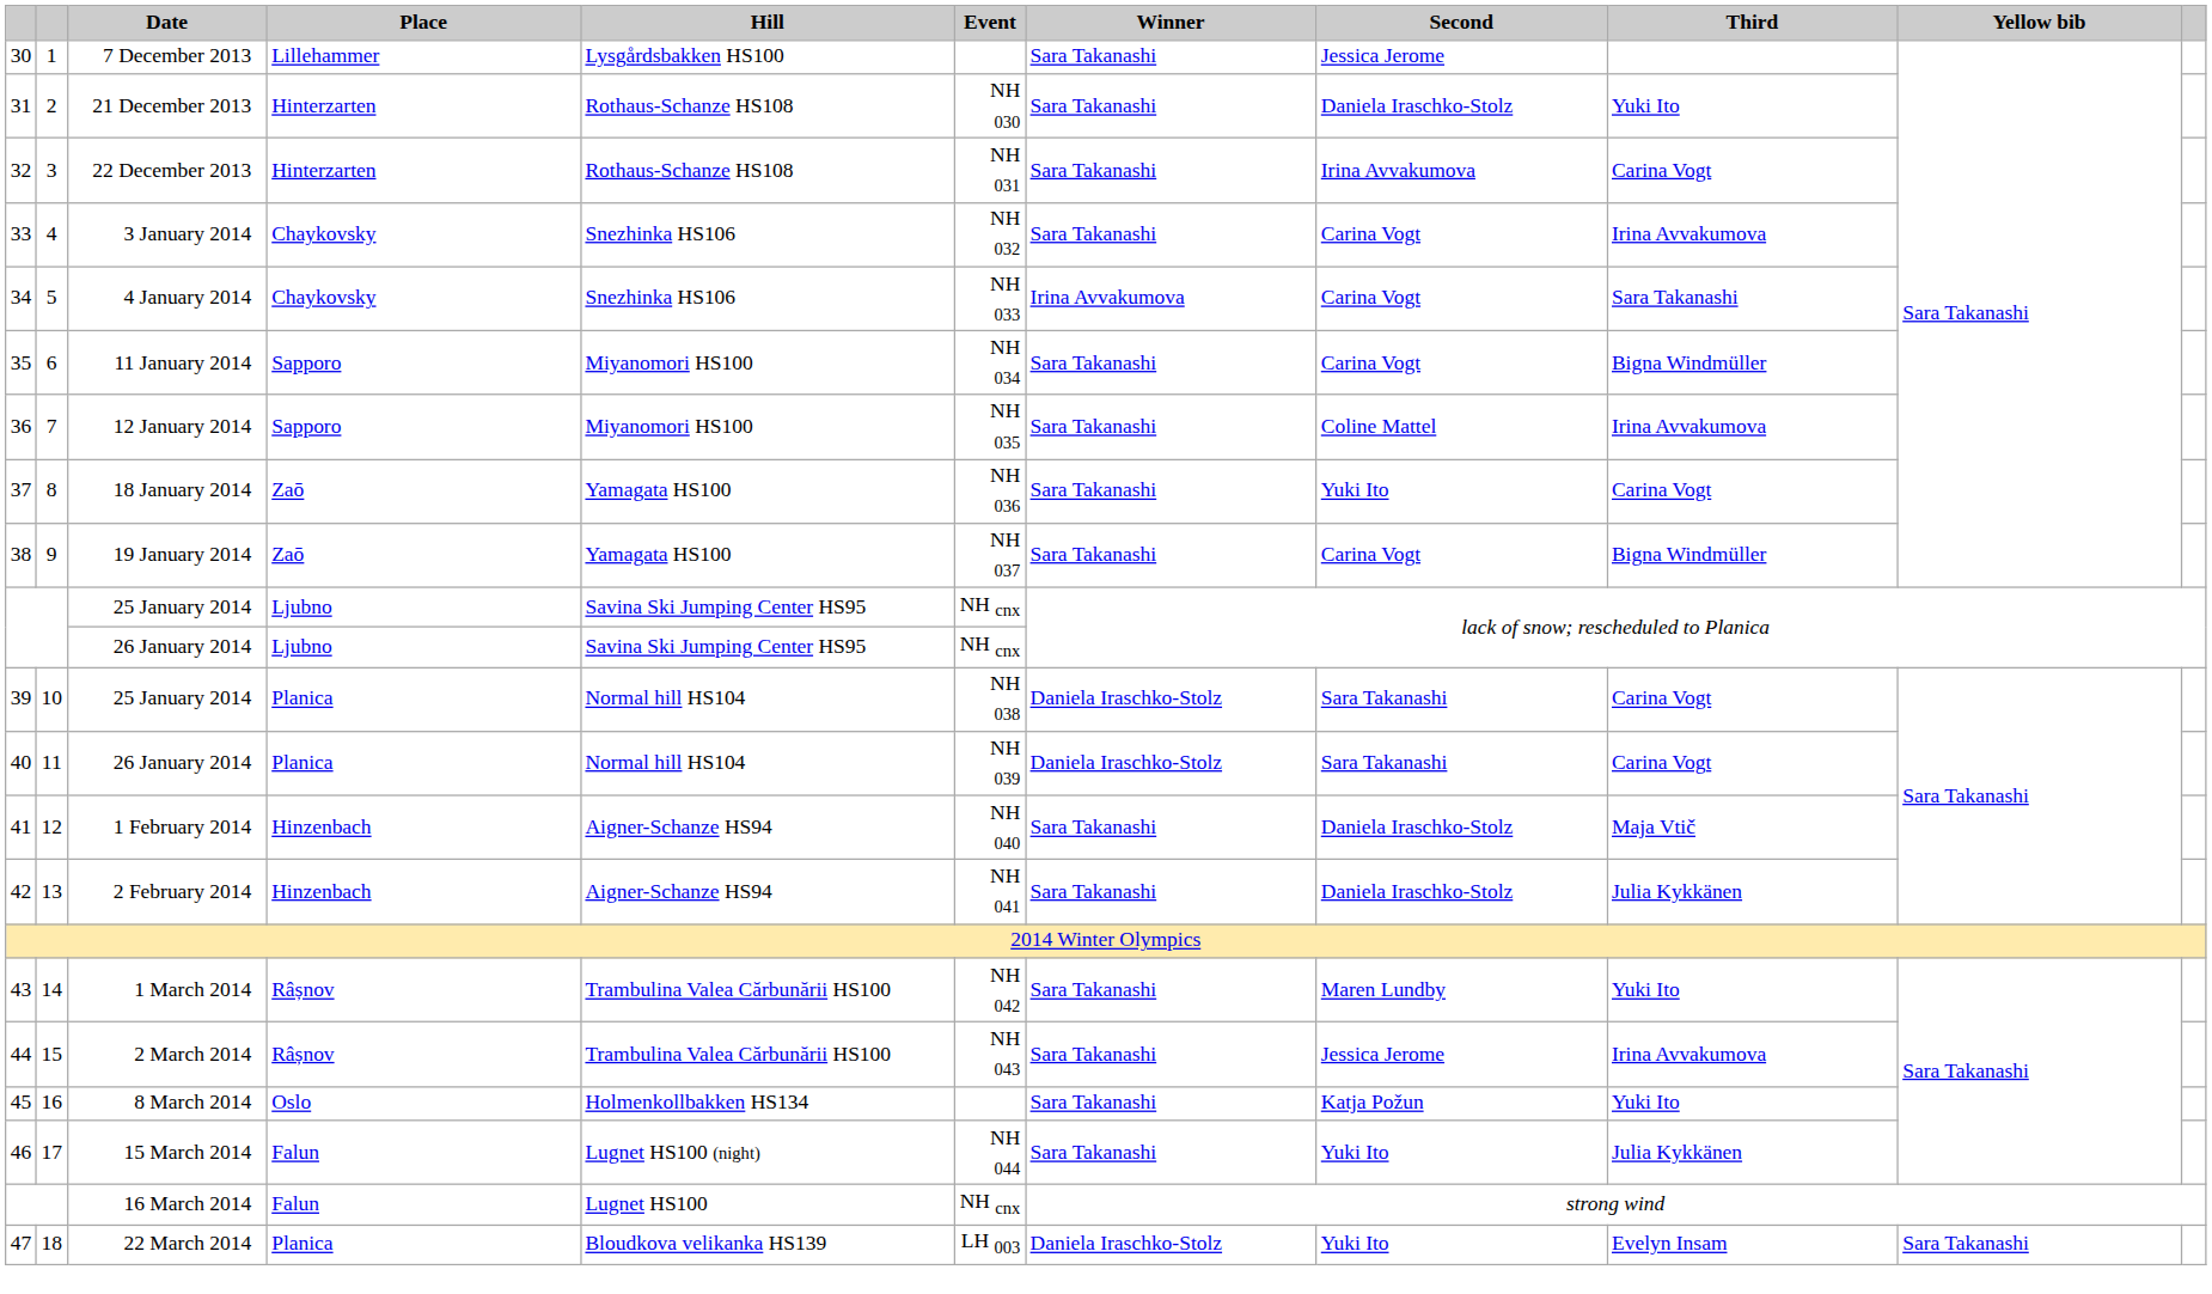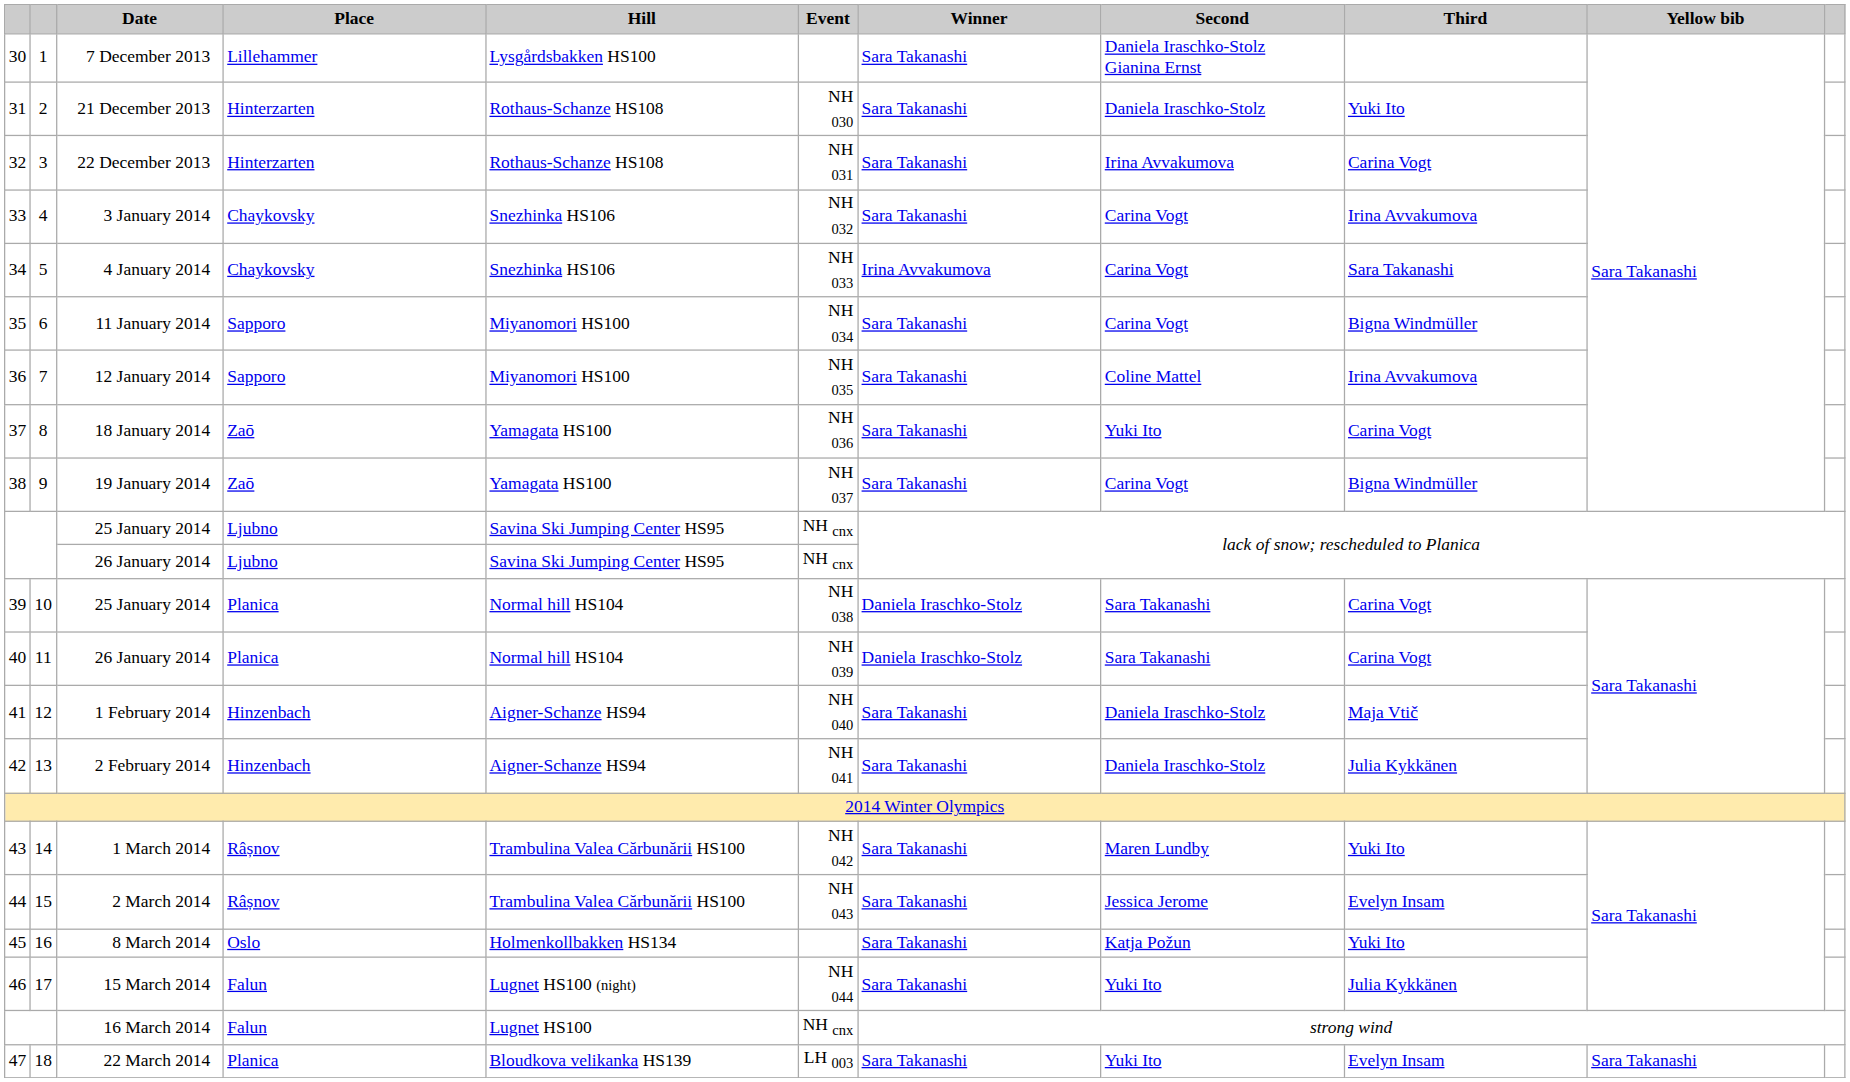 <table class="wikitable plainrowheaders" style="background:#fff; font-size:86%; line-height:16px; border:grey solid 1px; border-collapse:collapse;">
 <tr>
 <th scope="col" style="background:#ccc; width=20 px;"></th>
 <th scope="col" style="background:#ccc; width=30 px;"></th>
 <th scope="col" style="background:#ccc; width:125px;">Date</th>
 <th scope="col" style="background:#ccc; width:200px;">Place</th>
 <th scope="col" style="background:#ccc; width:240px;">Hill</th>
 <th scope="col" style="background:#ccc; width:40px;">Event</th>
 <th scope="col" style="background:#ccc; width:185px;">Winner</th>
 <th scope="col" style="background:#ccc; width:185px;">Second</th>
 <th scope="col" style="background:#ccc; width:185px;">Third</th>
 <th scope="col" style="background:#ccc; width:180px;">Yellow bib</th>
 <th scope="col" style="background:#ccc; width:10px;"></th>
 </tr>
 <tr>
 <td align=center>30</td>
 <td align=center>1</td>
 <td align=right>7 December 2013  </td>
 <td> <a href='#'>Lillehammer</a></td>
 <td><a href='#'>Lysgårdsbakken</a> HS100</td>
 <td align=right></td>
 <td> <a href='#'>Sara Takanashi</a></td>
-<td> <a href='#'>Jessica Jerome</a></td>
+<td> <a href='#'>Daniela Iraschko-Stolz</a><br> <a href='#'>Gianina Ernst</a></td>
 <td></td>
 <td rowspan=9> <a href='#'>Sara Takanashi</a></td>
 <td></td>
 </tr>
 <tr>
 <td align=center>31</td>
 <td align=center>2</td>
 <td align=right>21 December 2013  </td>
 <td> <a href='#'>Hinterzarten</a></td>
 <td><a href='#'>Rothaus-Schanze</a> HS108</td>
 <td align=right>NH <sub>030</sub></td>
 <td> <a href='#'>Sara Takanashi</a></td>
 <td> <a href='#'>Daniela Iraschko-Stolz</a></td>
 <td> <a href='#'>Yuki Ito</a></td>
 <td></td>
 </tr>
 <tr>
 <td align=center>32</td>
 <td align=center>3</td>
 <td align=right>22 December 2013  </td>
 <td> <a href='#'>Hinterzarten</a></td>
 <td><a href='#'>Rothaus-Schanze</a> HS108</td>
 <td align=right>NH <sub>031</sub></td>
 <td> <a href='#'>Sara Takanashi</a></td>
 <td> <a href='#'>Irina Avvakumova</a></td>
 <td> <a href='#'>Carina Vogt</a></td>
 <td></td>
 </tr>
 <tr>
 <td align=center>33</td>
 <td align=center>4</td>
 <td align=right>3 January 2014  </td>
 <td> <a href='#'>Chaykovsky</a></td>
 <td><a href='#'>Snezhinka</a> HS106</td>
 <td align=right>NH <sub>032</sub></td>
 <td> <a href='#'>Sara Takanashi</a></td>
 <td> <a href='#'>Carina Vogt</a></td>
 <td> <a href='#'>Irina Avvakumova</a></td>
 <td></td>
 </tr>
 <tr>
 <td align=center>34</td>
 <td align=center>5</td>
 <td align=right>4 January 2014  </td>
 <td> <a href='#'>Chaykovsky</a></td>
 <td><a href='#'>Snezhinka</a> HS106</td>
 <td align=right>NH <sub>033</sub></td>
 <td> <a href='#'>Irina Avvakumova</a></td>
 <td> <a href='#'>Carina Vogt</a></td>
 <td> <a href='#'>Sara Takanashi</a></td>
 <td></td>
 </tr>
 <tr>
 <td align=center>35</td>
 <td align=center>6</td>
 <td align=right>11 January 2014  </td>
 <td> <a href='#'>Sapporo</a></td>
 <td><a href='#'>Miyanomori</a> HS100</td>
 <td align=right>NH <sub>034</sub></td>
 <td> <a href='#'>Sara Takanashi</a></td>
 <td> <a href='#'>Carina Vogt</a></td>
 <td> <a href='#'>Bigna Windmüller</a></td>
 <td></td>
 </tr>
 <tr>
 <td align=center>36</td>
 <td align=center>7</td>
 <td align=right>12 January 2014  </td>
 <td> <a href='#'>Sapporo</a></td>
 <td><a href='#'>Miyanomori</a> HS100</td>
 <td align=right>NH <sub>035</sub></td>
 <td> <a href='#'>Sara Takanashi</a></td>
 <td> <a href='#'>Coline Mattel</a></td>
 <td> <a href='#'>Irina Avvakumova</a></td>
 <td></td>
 </tr>
 <tr>
 <td align=center>37</td>
 <td align=center>8</td>
 <td align=right>18 January 2014  </td>
 <td> <a href='#'>Zaō</a></td>
 <td><a href='#'>Yamagata</a> HS100</td>
 <td align=right>NH <sub>036</sub></td>
 <td> <a href='#'>Sara Takanashi</a></td>
 <td> <a href='#'>Yuki Ito</a></td>
 <td> <a href='#'>Carina Vogt</a></td>
 <td></td>
 </tr>
 <tr>
 <td align=center>38</td>
 <td align=center>9</td>
 <td align=right>19 January 2014  </td>
 <td> <a href='#'>Zaō</a></td>
 <td><a href='#'>Yamagata</a> HS100</td>
 <td align=right>NH <sub>037</sub></td>
 <td> <a href='#'>Sara Takanashi</a></td>
 <td> <a href='#'>Carina Vogt</a></td>
 <td> <a href='#'>Bigna Windmüller</a></td>
 <td></td>
 </tr>
 <tr>
 <td rowspan=2 colspan=2></td>
 <td align=right>25 January 2014  </td>
 <td> <a href='#'>Ljubno</a></td>
 <td><a href='#'>Savina Ski Jumping Center</a> HS95</td>
 <td align=right>NH <sub>cnx</sub></td>
 <td rowspan=2 colspan=5 align=center><em>lack of snow; rescheduled to Planica</em></td>
 </tr>
 <tr>
 <td align=right>26 January 2014  </td>
 <td> <a href='#'>Ljubno</a></td>
 <td><a href='#'>Savina Ski Jumping Center</a> HS95</td>
 <td align=right>NH <sub>cnx</sub></td>
 </tr>
 <tr>
 <td align=center>39</td>
 <td align=center>10</td>
 <td align=right>25 January 2014  </td>
 <td> <a href='#'>Planica</a></td>
 <td><a href='#'>Normal hill</a> HS104</td>
 <td align=right>NH <sub>038</sub></td>
 <td> <a href='#'>Daniela Iraschko-Stolz</a></td>
 <td> <a href='#'>Sara Takanashi</a></td>
 <td> <a href='#'>Carina Vogt</a></td>
 <td rowspan=4> <a href='#'>Sara Takanashi</a></td>
 <td></td>
 </tr>
 <tr>
 <td align=center>40</td>
 <td align=center>11</td>
 <td align=right>26 January 2014  </td>
 <td> <a href='#'>Planica</a></td>
 <td><a href='#'>Normal hill</a> HS104</td>
 <td align=right>NH <sub>039</sub></td>
 <td> <a href='#'>Daniela Iraschko-Stolz</a></td>
 <td> <a href='#'>Sara Takanashi</a></td>
 <td> <a href='#'>Carina Vogt</a></td>
 <td></td>
 </tr>
 <tr>
 <td align=center>41</td>
 <td align=center>12</td>
 <td align=right>1 February 2014  </td>
 <td> <a href='#'>Hinzenbach</a></td>
 <td><a href='#'>Aigner-Schanze</a> HS94</td>
 <td align=right>NH <sub>040</sub></td>
 <td> <a href='#'>Sara Takanashi</a></td>
 <td> <a href='#'>Daniela Iraschko-Stolz</a></td>
 <td> <a href='#'>Maja Vtič</a></td>
 <td></td>
 </tr>
 <tr>
 <td align=center>42</td>
 <td align=center>13</td>
 <td align=right>2 February 2014  </td>
 <td> <a href='#'>Hinzenbach</a></td>
 <td><a href='#'>Aigner-Schanze</a> HS94</td>
 <td align=right>NH <sub>041</sub></td>
 <td> <a href='#'>Sara Takanashi</a></td>
 <td> <a href='#'>Daniela Iraschko-Stolz</a></td>
 <td> <a href='#'>Julia Kykkänen</a></td>
 <td></td>
 </tr>
 <tr style="background:#FFEBAD">
 <td colspan=11 align=center><a href='#'>2014 Winter Olympics</a></td>
 </tr>
 <tr>
 <td align=center>43</td>
 <td align=center>14</td>
 <td align=right>1 March 2014  </td>
 <td> <a href='#'>Râșnov</a></td>
 <td><a href='#'>Trambulina Valea Cărbunării</a> HS100</td>
 <td align=right>NH <sub>042</sub></td>
 <td> <a href='#'>Sara Takanashi</a></td>
 <td> <a href='#'>Maren Lundby</a></td>
 <td> <a href='#'>Yuki Ito</a></td>
 <td rowspan=4> <a href='#'>Sara Takanashi</a></td>
 <td></td>
 </tr>
 <tr>
 <td align=center>44</td>
 <td align=center>15</td>
 <td align=right>2 March 2014  </td>
 <td> <a href='#'>Râșnov</a></td>
 <td><a href='#'>Trambulina Valea Cărbunării</a> HS100</td>
 <td align=right>NH <sub>043</sub></td>
 <td> <a href='#'>Sara Takanashi</a></td>
 <td> <a href='#'>Jessica Jerome</a></td>
-<td> <a href='#'>Irina Avvakumova</a></td>
+<td> <a href='#'>Evelyn Insam</a></td>
 <td></td>
 </tr>
 <tr>
 <td align=center>45</td>
 <td align=center>16</td>
 <td align=right>8 March 2014  </td>
 <td> <a href='#'>Oslo</a></td>
 <td><a href='#'>Holmenkollbakken</a> HS134</td>
 <td align=right></td>
 <td> <a href='#'>Sara Takanashi</a></td>
 <td> <a href='#'>Katja Požun</a></td>
 <td> <a href='#'>Yuki Ito</a></td>
 <td></td>
 </tr>
 <tr>
 <td align=center>46</td>
 <td align=center>17</td>
 <td align=right>15 March 2014  </td>
 <td> <a href='#'>Falun</a></td>
 <td><a href='#'>Lugnet</a> HS100 <small>(night)</small></td>
 <td align=right>NH <sub>044</sub></td>
 <td> <a href='#'>Sara Takanashi</a></td>
 <td> <a href='#'>Yuki Ito</a></td>
 <td> <a href='#'>Julia Kykkänen</a></td>
 <td></td>
 </tr>
 <tr>
 <td colspan=2></td>
 <td align=right>16 March 2014  </td>
 <td> <a href='#'>Falun</a></td>
 <td><a href='#'>Lugnet</a> HS100</td>
 <td align=right>NH <sub>cnx</sub></td>
 <td colspan=5 align=center><em>strong wind</em></td>
 </tr>
 <tr>
 <td align=center>47</td>
 <td align=center>18</td>
 <td align=right>22 March 2014  </td>
 <td> <a href='#'>Planica</a></td>
 <td><a href='#'>Bloudkova velikanka</a> HS139</td>
 <td align=right>LH <sub>003</sub></td>
-<td> <a href='#'>Daniela Iraschko-Stolz</a></td>
+<td> <a href='#'>Sara Takanashi</a></td>
 <td> <a href='#'>Yuki Ito</a></td>
 <td> <a href='#'>Evelyn Insam</a></td>
 <td> <a href='#'>Sara Takanashi</a></td>
 <td></td>
 </tr>
 </table>
